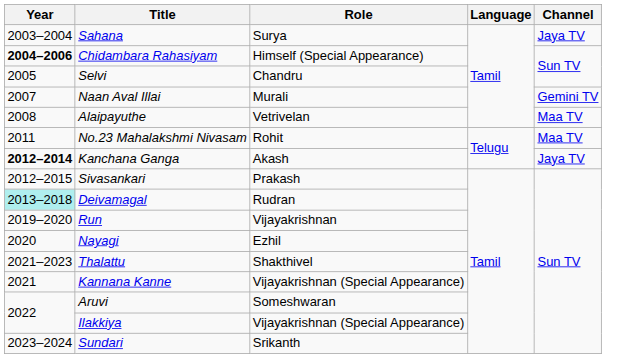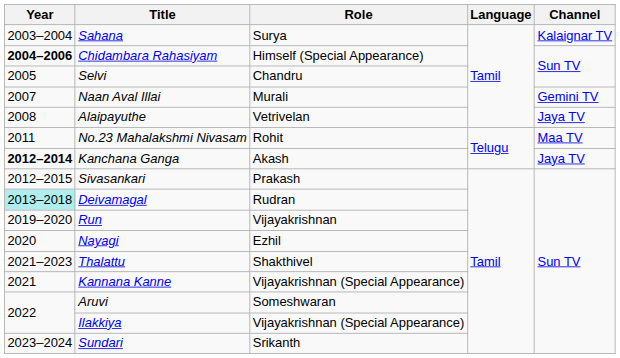 <table class="wikitable">
 <tr>
 <th>Year</th>
 <th>Title</th>
 <th>Role</th>
 <th>Language</th>
 <th>Channel</th>
 </tr>
 <tr>
 <td>2003–2004</td>
 <td><em><a href='#'>Sahana</a></em></td>
 <td>Surya</td>
 <td rowspan="5"><a href='#'>Tamil</a></td>
-<td><a href='#'>Jaya TV</a></td>
+<td><a href='#'>Kalaignar TV</a></td>
 </tr>
 <tr>
 <td><strong>2004–2006</strong></td>
 <td><em><a href='#'>Chidambara Rahasiyam</a></em></td>
 <td>Himself (Special Appearance)</td>
 <td rowspan="2"><a href='#'>Sun TV</a></td>
 </tr>
 <tr>
 <td>2005</td>
 <td><em>Selvi</em></td>
 <td>Chandru</td>
 </tr>
 <tr>
 <td>2007</td>
 <td><em>Naan Aval Illai</em></td>
 <td>Murali</td>
 <td><a href='#'>Gemini TV</a></td>
 </tr>
 <tr>
 <td>2008</td>
 <td><em>Alaipayuthe</em></td>
 <td>Vetrivelan</td>
-<td><a href='#'>Maa TV</a></td>
+<td><a href='#'>Jaya TV</a></td>
 </tr>
 <tr>
 <td>2011</td>
 <td><em>No.23 Mahalakshmi Nivasam</em></td>
 <td>Rohit</td>
 <td rowspan="2"><a href='#'>Telugu</a></td>
 <td><a href='#'>Maa TV</a></td>
 </tr>
 <tr>
 <td><strong>2012–2014</strong></td>
 <td><em>Kanchana Ganga</em></td>
 <td>Akash</td>
 <td><a href='#'>Jaya TV</a></td>
 </tr>
 <tr>
 <td>2012–2015</td>
 <td><em>Sivasankari</em></td>
 <td>Prakash</td>
 <td rowspan="9"><a href='#'>Tamil</a></td>
 <td rowspan="9"><a href='#'>Sun TV</a></td>
 </tr>
 <tr>
 <td style="background: paleturquoise;">2013–2018</td>
 <td><em><a href='#'>Deivamagal</a></em></td>
 <td>Rudran</td>
 </tr>
 <tr>
 <td>2019–2020</td>
 <td><em><a href='#'>Run</a></em></td>
 <td>Vijayakrishnan</td>
 </tr>
 <tr>
 <td>2020</td>
 <td><em><a href='#'>Nayagi</a></em></td>
 <td>Ezhil</td>
 </tr>
 <tr>
 <td>2021–2023</td>
 <td><em><a href='#'>Thalattu</a></em></td>
 <td>Shakthivel</td>
 </tr>
 <tr>
 <td>2021</td>
 <td><em><a href='#'>Kannana Kanne</a></em></td>
 <td>Vijayakrishnan (Special Appearance)</td>
 </tr>
 <tr>
 <td rowspan="2">2022</td>
 <td><em>Aruvi</em></td>
 <td>Someshwaran</td>
 </tr>
 <tr>
 <td><em><a href='#'>Ilakkiya</a></em></td>
 <td>Vijayakrishnan (Special Appearance)</td>
 </tr>
 <tr>
 <td>2023–2024</td>
 <td><em><a href='#'>Sundari</a></em></td>
 <td>Srikanth</td>
 </tr>
 </table>
